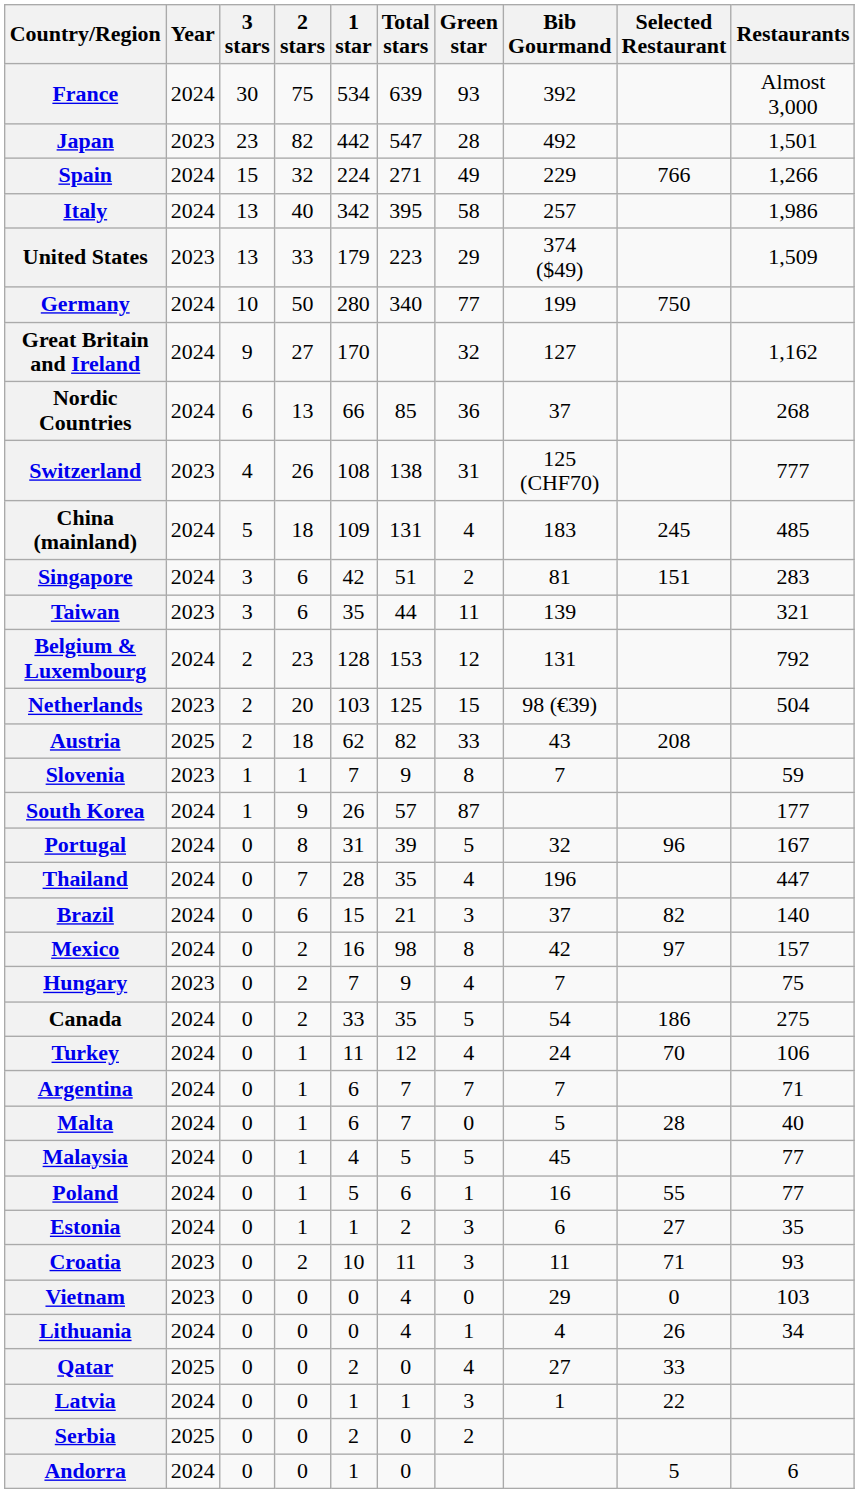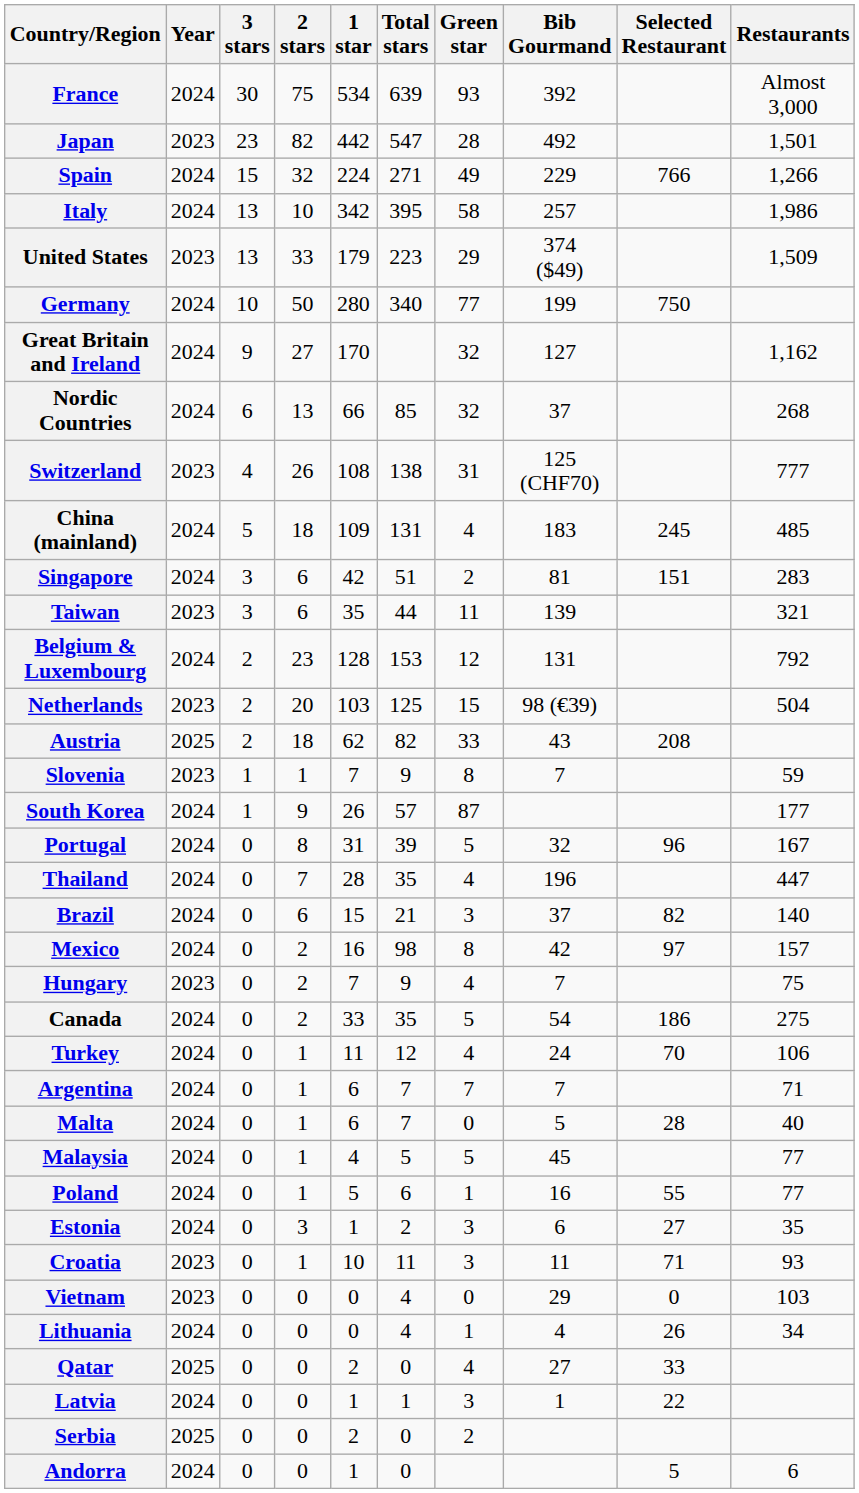 <table class="wikitable sortable" style="text-align:center">
 <tr>
 <th>Country/Region</th>
 <th>Year</th>
 <th>3 stars</th>
 <th>2 stars</th>
 <th>1 star</th>
 <th>Total stars</th>
 <th>Green star</th>
 <th>Bib Gourmand</th>
 <th>Selected Restaurant</th>
 <th>Restaurants</th>
 </tr>
 <tr>
 <th><a href='#'>France</a></th>
 <td>2024</td>
 <td>30</td>
 <td>75</td>
 <td>534</td>
 <td>639</td>
 <td>93</td>
 <td>392</td>
 <td></td>
 <td data-sort-value="3000">Almost 3,000</td>
 </tr>
 <tr>
 <th><a href='#'>Japan</a></th>
 <td>2023</td>
 <td>23</td>
 <td>82</td>
 <td>442</td>
 <td>547</td>
 <td>28</td>
 <td>492</td>
 <td></td>
 <td data-sort-value="1501">1,501</td>
 </tr>
 <tr>
 <th><a href='#'>Spain</a></th>
 <td>2024</td>
 <td>15</td>
 <td>32</td>
 <td>224</td>
 <td>271</td>
 <td>49</td>
 <td>229</td>
 <td>766</td>
 <td data-sort-value="1266">1,266</td>
 </tr>
 <tr>
 <th><a href='#'>Italy</a></th>
 <td>2024</td>
 <td>13</td>
-<td>40</td>
+<td>10</td>
 <td>342</td>
 <td>395</td>
 <td>58</td>
 <td>257</td>
 <td></td>
 <td data-sort-value="1986">1,986</td>
 </tr>
 <tr>
 <th>United States</th>
 <td>2023</td>
 <td>13</td>
 <td>33</td>
 <td>179</td>
 <td>223</td>
 <td>29</td>
 <td>374<br>($49)</td>
 <td></td>
 <td data-sort-value="1509">1,509</td>
 </tr>
 <tr>
 <th><a href='#'>Germany</a></th>
 <td>2024</td>
 <td>10</td>
 <td>50</td>
 <td>280</td>
 <td>340</td>
 <td>77</td>
 <td>199</td>
 <td>750</td>
 <td></td>
 </tr>
 <tr>
 <th>Great Britain and <a href='#'>Ireland</a></th>
 <td>2024</td>
 <td>9</td>
 <td>27</td>
 <td>170</td>
 <td></td>
 <td>32</td>
 <td>127</td>
 <td></td>
 <td>1,162</td>
 </tr>
 <tr>
 <th>Nordic Countries</th>
 <td>2024</td>
 <td>6</td>
 <td>13</td>
 <td>66</td>
 <td>85</td>
-<td>36</td>
+<td>32</td>
 <td>37</td>
 <td></td>
 <td>268</td>
 </tr>
 <tr>
 <th><a href='#'>Switzerland</a></th>
 <td>2023</td>
 <td>4</td>
 <td>26</td>
 <td>108</td>
 <td>138</td>
 <td>31</td>
 <td>125<br>(CHF70)</td>
 <td></td>
 <td>777</td>
 </tr>
 <tr>
 <th>China (mainland)</th>
 <td>2024</td>
 <td>5</td>
 <td>18</td>
 <td>109</td>
 <td>131</td>
 <td>4</td>
 <td>183</td>
 <td>245</td>
 <td>485</td>
 </tr>
 <tr>
 <th><a href='#'>Singapore</a></th>
 <td>2024</td>
 <td>3</td>
 <td>6</td>
 <td>42</td>
 <td>51</td>
 <td>2</td>
 <td>81</td>
 <td>151</td>
 <td>283</td>
 </tr>
 <tr>
 <th><a href='#'>Taiwan</a></th>
 <td>2023</td>
 <td>3</td>
 <td>6</td>
 <td>35</td>
 <td>44</td>
 <td>11</td>
 <td>139</td>
 <td></td>
 <td>321</td>
 </tr>
 <tr>
 <th><a href='#'>Belgium & Luxembourg</a></th>
 <td>2024</td>
 <td>2</td>
 <td>23</td>
 <td>128</td>
 <td>153</td>
 <td>12</td>
 <td>131</td>
 <td></td>
 <td>792</td>
 </tr>
 <tr>
 <th><a href='#'>Netherlands</a></th>
 <td>2023</td>
 <td>2</td>
 <td>20</td>
 <td>103</td>
 <td>125</td>
 <td>15</td>
 <td>98 (€39)</td>
 <td></td>
 <td>504</td>
 </tr>
 <tr>
 <th><a href='#'>Austria</a></th>
 <td>2025</td>
 <td>2</td>
 <td>18</td>
 <td>62</td>
 <td>82</td>
 <td>33</td>
 <td>43</td>
 <td>208</td>
 <td></td>
 </tr>
 <tr>
 <th><a href='#'>Slovenia</a></th>
 <td>2023</td>
 <td>1</td>
 <td>1</td>
 <td>7</td>
 <td>9</td>
 <td>8</td>
 <td>7</td>
 <td></td>
 <td>59</td>
 </tr>
 <tr>
 <th><a href='#'>South Korea</a></th>
 <td>2024</td>
 <td>1</td>
 <td>9</td>
 <td>26</td>
 <td>57</td>
 <td>87</td>
 <td></td>
 <td></td>
 <td>177</td>
 </tr>
 <tr>
 <th><a href='#'>Portugal</a></th>
 <td>2024</td>
 <td>0</td>
 <td>8</td>
 <td>31</td>
 <td>39</td>
 <td>5</td>
 <td>32</td>
 <td>96</td>
 <td>167</td>
 </tr>
 <tr>
 <th><a href='#'>Thailand</a></th>
 <td>2024</td>
 <td>0</td>
 <td>7</td>
 <td>28</td>
 <td>35</td>
 <td>4</td>
 <td>196</td>
 <td></td>
 <td>447</td>
 </tr>
 <tr>
 <th><a href='#'>Brazil</a></th>
 <td>2024</td>
 <td>0</td>
 <td>6</td>
 <td>15</td>
 <td>21</td>
 <td>3</td>
 <td>37</td>
 <td>82</td>
 <td>140</td>
 </tr>
 <tr>
 <th><a href='#'>Mexico</a></th>
 <td>2024</td>
 <td>0</td>
 <td>2</td>
 <td>16</td>
 <td>98</td>
 <td>8</td>
 <td>42</td>
 <td>97</td>
 <td>157</td>
 </tr>
 <tr>
 <th><a href='#'>Hungary</a></th>
 <td>2023</td>
 <td>0</td>
 <td>2</td>
 <td>7</td>
 <td>9</td>
 <td>4</td>
 <td>7</td>
 <td></td>
 <td>75</td>
 </tr>
 <tr>
 <th>Canada</th>
 <td>2024</td>
 <td>0</td>
 <td>2</td>
 <td>33</td>
 <td>35</td>
 <td>5</td>
 <td>54</td>
 <td>186</td>
 <td>275</td>
 </tr>
 <tr>
 <th><a href='#'>Turkey</a></th>
 <td>2024</td>
 <td>0</td>
 <td>1</td>
 <td>11</td>
 <td>12</td>
 <td>4</td>
 <td>24</td>
 <td>70</td>
 <td>106</td>
 </tr>
 <tr>
 <th><a href='#'>Argentina</a></th>
 <td>2024</td>
 <td>0</td>
 <td>1</td>
 <td>6</td>
 <td>7</td>
 <td>7</td>
 <td>7</td>
 <td></td>
 <td>71</td>
 </tr>
 <tr>
 <th><a href='#'>Malta</a></th>
 <td>2024</td>
 <td>0</td>
 <td>1</td>
 <td>6</td>
 <td>7</td>
 <td>0</td>
 <td>5</td>
 <td>28</td>
 <td>40</td>
 </tr>
 <tr>
 <th><a href='#'>Malaysia</a></th>
 <td>2024</td>
 <td>0</td>
 <td>1</td>
 <td>4</td>
 <td>5</td>
 <td>5</td>
 <td>45</td>
 <td></td>
 <td>77</td>
 </tr>
 <tr>
 <th><a href='#'>Poland</a></th>
 <td>2024</td>
 <td>0</td>
 <td>1</td>
 <td>5</td>
 <td>6</td>
 <td>1</td>
 <td>16</td>
 <td>55</td>
 <td>77</td>
 </tr>
 <tr>
 <th><a href='#'>Estonia</a></th>
 <td>2024</td>
 <td>0</td>
-<td>1</td>
+<td>3</td>
 <td>1</td>
 <td>2</td>
 <td>3</td>
 <td>6</td>
 <td>27</td>
 <td>35</td>
 </tr>
 <tr>
 <th><a href='#'>Croatia</a></th>
 <td>2023</td>
 <td>0</td>
-<td>2</td>
+<td>1</td>
 <td>10</td>
 <td>11</td>
 <td>3</td>
 <td>11</td>
 <td>71</td>
 <td>93</td>
 </tr>
 <tr>
 <th><a href='#'>Vietnam</a></th>
 <td>2023</td>
 <td>0</td>
 <td>0</td>
 <td>0</td>
 <td>4</td>
 <td>0</td>
 <td>29</td>
 <td>0</td>
 <td>103</td>
 </tr>
 <tr>
 <th><a href='#'>Lithuania</a></th>
 <td>2024</td>
 <td>0</td>
 <td>0</td>
 <td>0</td>
 <td>4</td>
 <td>1</td>
 <td>4</td>
 <td>26</td>
 <td>34</td>
 </tr>
 <tr>
 <th><a href='#'>Qatar</a></th>
 <td>2025</td>
 <td>0</td>
 <td>0</td>
 <td>2</td>
 <td>0</td>
 <td>4</td>
 <td>27</td>
 <td>33</td>
 <td></td>
 </tr>
 <tr>
 <th><a href='#'>Latvia</a></th>
 <td>2024</td>
 <td>0</td>
 <td>0</td>
 <td>1</td>
 <td>1</td>
 <td>3</td>
 <td>1</td>
 <td>22</td>
 <td></td>
 </tr>
 <tr>
 <th><a href='#'>Serbia</a></th>
 <td>2025</td>
 <td>0</td>
 <td>0</td>
 <td>2</td>
 <td>0</td>
 <td>2</td>
 <td></td>
 <td></td>
 </tr>
 <tr>
 <th><a href='#'>Andorra</a></th>
 <td>2024</td>
 <td>0</td>
 <td>0</td>
 <td>1</td>
 <td>0</td>
 <td></td>
 <td></td>
 <td>5</td>
 <td>6</td>
 </tr>
 </table>
